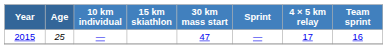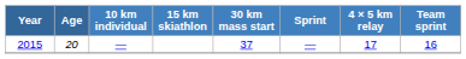 <table class="wikitable" style="font-size:95%; text-align:center; border:grey solid 1px; border-collapse:collapse; background:#ffffff;">
 <tr>
 <th style="background-color:#369; color:white; width:60px;"> Year </th>
 <th style="background-color:#369; color:white; width:40px;"> Age </th>
 <th style="background-color:#4180be; color:white; width:75px;"> 10 km <br> individual </th>
 <th style="background-color:#4180be; color:white; width:75px;"> 15 km <br> skiathlon </th>
 <th style="background-color:#4180be; color:white; width:75px;"> 30 km <br> mass start </th>
 <th style="background-color:#4180be; color:white; width:75px;"> Sprint </th>
 <th style="background-color:#4180be; color:white; width:75px;"> 4 × 5 km <br> relay </th>
 <th style="background-color:#4180be; color:white; width:75px;"> Team <br> sprint </th>
 </tr>
 <tr>
 <td><a href='#'>2015</a></td>
-<td><em>25</em></td>
+<td><em>20</em></td>
 <td><a href='#'>—</a></td>
 <td><a href='#'></a></td>
-<td><a href='#'>47</a></td>
+<td><a href='#'>37</a></td>
 <td><a href='#'>—</a></td>
 <td><a href='#'>17</a></td>
 <td><a href='#'>16</a></td>
 </tr>
 <tr>
 </tr>
 </table>
